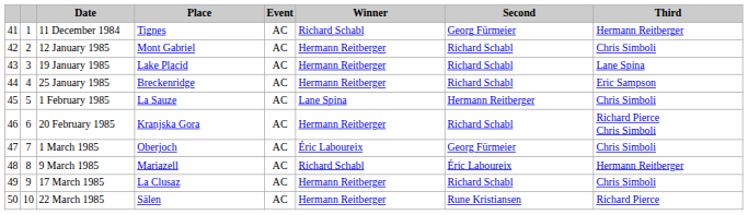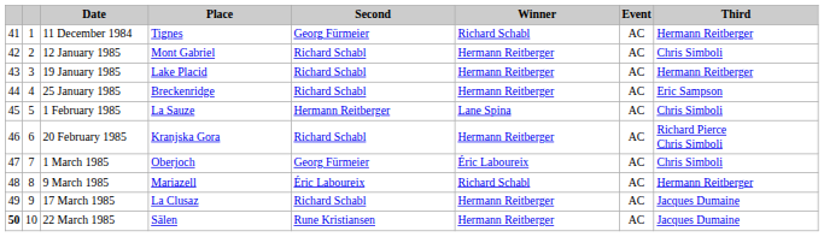 <table class="wikitable plainrowheaders" style="background:#fff; font-size:86%; line-height:16px; border:grey solid 1px; border-collapse:collapse;">
 <tr style="background:#ccc; text-align:center;">
 <th scope="col" style="background:#ccc; width=20 px;"></th>
 <th scope="col" style="background:#ccc; width=30 px;"></th>
 <th scope="col" style="background:#ccc; width:120px;">Date</th>
 <th scope="col" style="background:#ccc; width:160px;">Place</th>
+<th scope="col" style="background:#ccc; width:185px;">Second</th>
+<th scope="col" style="background:#ccc; width:185px;">Winner</th>
 <th scope="col" style="background:#ccc; width:15px;">Event</th>
-<th scope="col" style="background:#ccc; width:185px;">Winner</th>
-<th scope="col" style="background:#ccc; width:185px;">Second</th>
 <th scope="col" style="background:#ccc; width:185px;">Third</th>
 </tr>
 <tr>
 <td align=center>41</td>
 <td align=center>1</td>
 <td>11 December 1984</td>
 <td> <a href='#'>Tignes</a></td>
+<td> <a href='#'>Georg Fürmeier</a></td>
+<td> <a href='#'>Richard Schabl</a></td>
 <td align=center>AC</td>
-<td> <a href='#'>Richard Schabl</a></td>
-<td> <a href='#'>Georg Fürmeier</a></td>
 <td> <a href='#'>Hermann Reitberger</a></td>
 </tr>
 <tr>
 <td align=center>42</td>
 <td align=center>2</td>
 <td>12 January 1985</td>
 <td> <a href='#'>Mont Gabriel</a></td>
+<td> <a href='#'>Richard Schabl</a></td>
+<td> <a href='#'>Hermann Reitberger</a></td>
 <td align=center>AC</td>
-<td> <a href='#'>Hermann Reitberger</a></td>
-<td> <a href='#'>Richard Schabl</a></td>
 <td> <a href='#'>Chris Simboli</a></td>
 </tr>
 <tr>
 <td align=center>43</td>
 <td align=center>3</td>
 <td>19 January 1985</td>
 <td> <a href='#'>Lake Placid</a></td>
+<td> <a href='#'>Richard Schabl</a></td>
+<td> <a href='#'>Hermann Reitberger</a></td>
 <td align=center>AC</td>
 <td> <a href='#'>Hermann Reitberger</a></td>
-<td> <a href='#'>Richard Schabl</a></td>
-<td> <a href='#'>Lane Spina</a></td>
 </tr>
 <tr>
 <td align=center>44</td>
 <td align=center>4</td>
 <td>25 January 1985</td>
 <td> <a href='#'>Breckenridge</a></td>
+<td> <a href='#'>Richard Schabl</a></td>
+<td> <a href='#'>Hermann Reitberger</a></td>
 <td align=center>AC</td>
-<td> <a href='#'>Hermann Reitberger</a></td>
-<td> <a href='#'>Richard Schabl</a></td>
 <td> <a href='#'>Eric Sampson</a></td>
 </tr>
 <tr>
 <td align=center>45</td>
 <td align=center>5</td>
 <td>1 February 1985</td>
 <td> <a href='#'>La Sauze</a></td>
+<td> <a href='#'>Hermann Reitberger</a></td>
+<td> <a href='#'>Lane Spina</a></td>
 <td align=center>AC</td>
-<td> <a href='#'>Lane Spina</a></td>
-<td> <a href='#'>Hermann Reitberger</a></td>
 <td> <a href='#'>Chris Simboli</a></td>
 </tr>
 <tr>
 <td align=center>46</td>
 <td align=center>6</td>
 <td>20 February 1985</td>
 <td> <a href='#'>Kranjska Gora</a></td>
+<td> <a href='#'>Richard Schabl</a></td>
+<td> <a href='#'>Hermann Reitberger</a></td>
 <td align=center>AC</td>
-<td> <a href='#'>Hermann Reitberger</a></td>
-<td> <a href='#'>Richard Schabl</a></td>
 <td> <a href='#'>Richard Pierce</a><br> <a href='#'>Chris Simboli</a></td>
 </tr>
 <tr>
 <td align=center>47</td>
 <td align=center>7</td>
 <td>1 March 1985</td>
 <td> <a href='#'>Oberjoch</a></td>
+<td> <a href='#'>Georg Fürmeier</a></td>
+<td> <a href='#'>Éric Laboureix</a></td>
 <td align=center>AC</td>
-<td> <a href='#'>Éric Laboureix</a></td>
-<td> <a href='#'>Georg Fürmeier</a></td>
 <td> <a href='#'>Chris Simboli</a></td>
 </tr>
 <tr>
 <td align=center>48</td>
 <td align=center>8</td>
 <td>9 March 1985</td>
 <td> <a href='#'>Mariazell</a></td>
+<td> <a href='#'>Éric Laboureix</a></td>
+<td> <a href='#'>Richard Schabl</a></td>
 <td align=center>AC</td>
-<td> <a href='#'>Richard Schabl</a></td>
-<td> <a href='#'>Éric Laboureix</a></td>
 <td> <a href='#'>Hermann Reitberger</a></td>
 </tr>
 <tr>
 <td align=center>49</td>
 <td align=center>9</td>
 <td>17 March 1985</td>
 <td> <a href='#'>La Clusaz</a></td>
+<td> <a href='#'>Richard Schabl</a></td>
+<td> <a href='#'>Hermann Reitberger</a></td>
 <td align=center>AC</td>
-<td> <a href='#'>Hermann Reitberger</a></td>
-<td> <a href='#'>Richard Schabl</a></td>
-<td> <a href='#'>Chris Simboli</a></td>
+<td> <a href='#'>Jacques Dumaine</a></td>
 </tr>
 <tr>
-<td align=center>50</td>
+<td align=center><strong>50</strong></td>
 <td align=center>10</td>
 <td>22 March 1985</td>
 <td> <a href='#'>Sälen</a></td>
+<td> <a href='#'>Rune Kristiansen</a></td>
+<td> <a href='#'>Hermann Reitberger</a></td>
 <td align=center>AC</td>
-<td> <a href='#'>Hermann Reitberger</a></td>
-<td> <a href='#'>Rune Kristiansen</a></td>
-<td> <a href='#'>Richard Pierce</a></td>
+<td> <a href='#'>Jacques Dumaine</a></td>
 </tr>
 </table>
